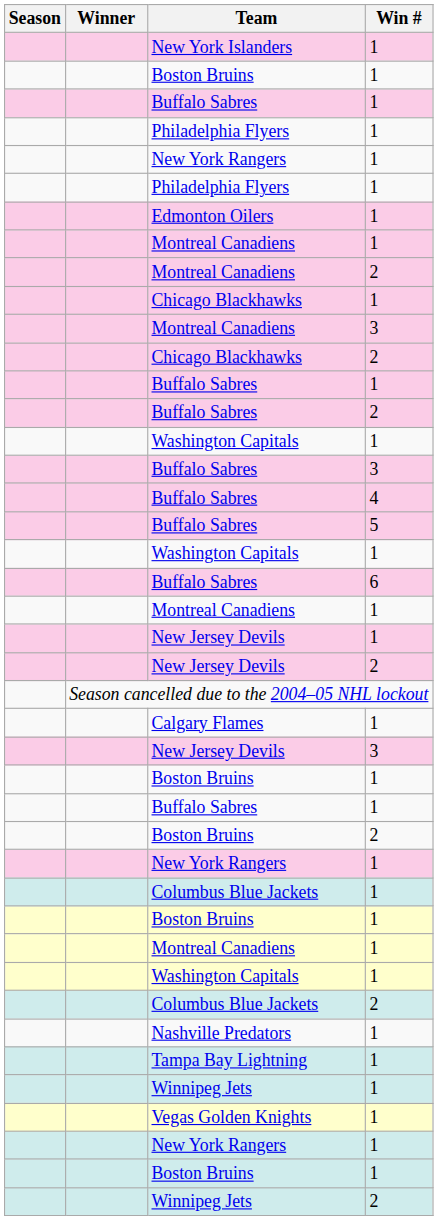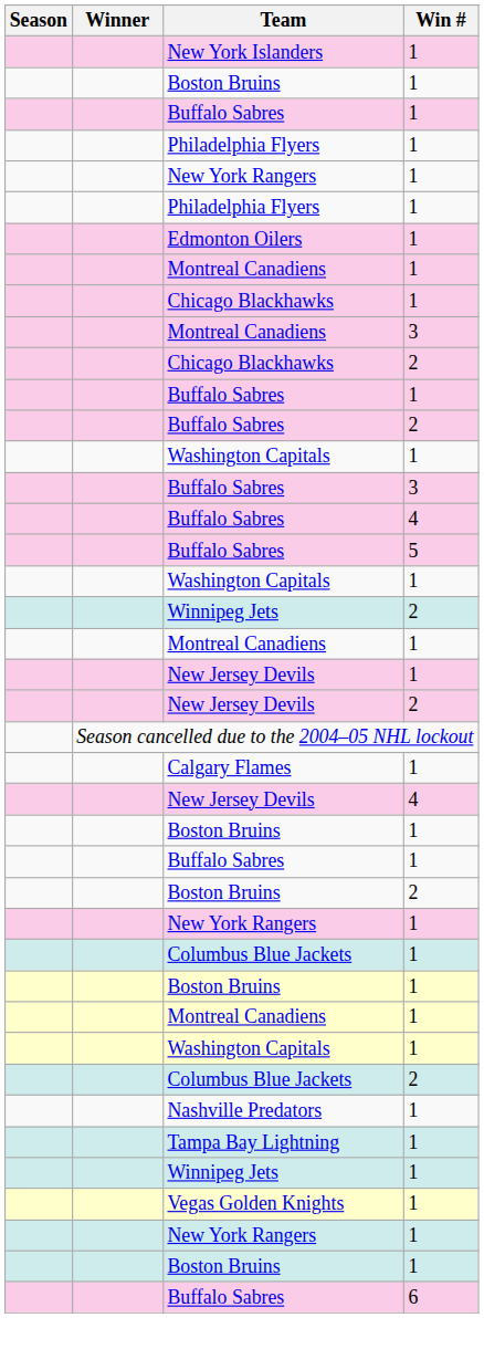 <table class="wikitable sortable" style="margin: 1em 1em 1em 0; background: #f9f9f9; border: 1px #aaa solid; border-collapse: collapse">
 <tr>
 <th>Season</th>
 <th>Winner</th>
 <th>Team</th>
 <th>Win #</th>
 </tr>
 <tr bgcolor="#FBCCE7">
 <td></td>
 <td></td>
 <td><a href='#'>New York Islanders</a></td>
 <td>1</td>
 </tr>
 <tr>
 <td></td>
 <td></td>
 <td><a href='#'>Boston Bruins</a></td>
 <td>1</td>
 </tr>
 <tr bgcolor="#FBCCE7">
 <td></td>
 <td></td>
 <td><a href='#'>Buffalo Sabres</a></td>
 <td>1</td>
 </tr>
 <tr>
 <td></td>
 <td></td>
 <td><a href='#'>Philadelphia Flyers</a></td>
 <td>1</td>
 </tr>
 <tr>
 <td></td>
 <td></td>
 <td><a href='#'>New York Rangers</a></td>
 <td>1</td>
 </tr>
 <tr>
 <td></td>
 <td></td>
 <td><a href='#'>Philadelphia Flyers</a></td>
 <td>1</td>
 </tr>
 <tr bgcolor="#FBCCE7">
 <td></td>
 <td></td>
 <td><a href='#'>Edmonton Oilers</a></td>
 <td>1</td>
 </tr>
 <tr bgcolor="#FBCCE7">
 <td></td>
 <td></td>
 <td><a href='#'>Montreal Canadiens</a></td>
 <td>1</td>
-</tr>
-<tr bgcolor="#FBCCE7">
-<td></td>
-<td></td>
-<td><a href='#'>Montreal Canadiens</a></td>
-<td>2</td>
 </tr>
 <tr bgcolor="#FBCCE7">
 <td></td>
 <td></td>
 <td><a href='#'>Chicago Blackhawks</a></td>
 <td>1</td>
 </tr>
 <tr bgcolor="#FBCCE7">
 <td></td>
 <td></td>
 <td><a href='#'>Montreal Canadiens</a></td>
 <td>3</td>
 </tr>
 <tr bgcolor="#FBCCE7">
 <td></td>
 <td></td>
 <td><a href='#'>Chicago Blackhawks</a></td>
 <td>2</td>
 </tr>
 <tr bgcolor="#FBCCE7">
 <td></td>
 <td></td>
 <td><a href='#'>Buffalo Sabres</a></td>
 <td>1</td>
 </tr>
 <tr bgcolor="#FBCCE7">
 <td></td>
 <td></td>
 <td><a href='#'>Buffalo Sabres</a></td>
 <td>2</td>
 </tr>
 <tr>
 <td></td>
 <td></td>
 <td><a href='#'>Washington Capitals</a></td>
 <td>1</td>
 </tr>
 <tr bgcolor="#FBCCE7">
 <td></td>
 <td></td>
 <td><a href='#'>Buffalo Sabres</a></td>
 <td>3</td>
 </tr>
 <tr bgcolor="#FBCCE7">
 <td></td>
 <td></td>
 <td><a href='#'>Buffalo Sabres</a></td>
 <td>4</td>
 </tr>
 <tr bgcolor="#FBCCE7">
 <td></td>
 <td></td>
 <td><a href='#'>Buffalo Sabres</a></td>
 <td>5</td>
 </tr>
 <tr>
 <td></td>
 <td></td>
 <td><a href='#'>Washington Capitals</a></td>
 <td>1</td>
 </tr>
-<tr bgcolor="#FBCCE7">
+<tr bgcolor="#CFECEC">
 <td></td>
 <td></td>
-<td><a href='#'>Buffalo Sabres</a></td>
-<td>6</td>
+<td><a href='#'>Winnipeg Jets</a></td>
+<td>2</td>
 </tr>
 <tr>
 <td></td>
 <td></td>
 <td><a href='#'>Montreal Canadiens</a></td>
 <td>1</td>
 </tr>
 <tr bgcolor="#FBCCE7">
 <td></td>
 <td></td>
 <td><a href='#'>New Jersey Devils</a></td>
 <td>1</td>
 </tr>
 <tr bgcolor="#FBCCE7">
 <td></td>
 <td></td>
 <td><a href='#'>New Jersey Devils</a></td>
 <td>2</td>
 </tr>
 <tr>
 <td></td>
 <td colspan="3" align="center"><em>Season cancelled due to the <a href='#'>2004–05 NHL lockout</a></em></td>
 </tr>
 <tr>
 <td></td>
 <td></td>
 <td><a href='#'>Calgary Flames</a></td>
 <td>1</td>
 </tr>
 <tr bgcolor="#FBCCE7">
 <td></td>
 <td></td>
 <td><a href='#'>New Jersey Devils</a></td>
-<td>3</td>
+<td>4</td>
 </tr>
 <tr>
 <td></td>
 <td></td>
 <td><a href='#'>Boston Bruins</a></td>
 <td>1</td>
 </tr>
 <tr>
 <td></td>
 <td></td>
 <td><a href='#'>Buffalo Sabres</a></td>
 <td>1</td>
 </tr>
 <tr>
 <td></td>
 <td></td>
 <td><a href='#'>Boston Bruins</a></td>
 <td>2</td>
 </tr>
 <tr bgcolor="#FBCCE7">
 <td></td>
 <td></td>
 <td><a href='#'>New York Rangers</a></td>
 <td>1</td>
 </tr>
 <tr bgcolor="#CFECEC">
 <td></td>
 <td></td>
 <td><a href='#'>Columbus Blue Jackets</a></td>
 <td>1</td>
 </tr>
 <tr bgcolor="#ffffcc">
 <td></td>
 <td></td>
 <td><a href='#'>Boston Bruins</a></td>
 <td>1</td>
 </tr>
 <tr bgcolor="#ffffcc">
 <td></td>
 <td></td>
 <td><a href='#'>Montreal Canadiens</a></td>
 <td>1</td>
 </tr>
 <tr bgcolor="#ffffcc">
 <td></td>
 <td></td>
 <td><a href='#'>Washington Capitals</a></td>
 <td>1</td>
 </tr>
 <tr bgcolor="#CFECEC">
 <td></td>
 <td></td>
 <td><a href='#'>Columbus Blue Jackets</a></td>
 <td>2</td>
 </tr>
 <tr>
 <td></td>
 <td></td>
 <td><a href='#'>Nashville Predators</a></td>
 <td>1</td>
 </tr>
 <tr bgcolor="#CFECEC">
 <td></td>
 <td></td>
 <td><a href='#'>Tampa Bay Lightning</a></td>
 <td>1</td>
 </tr>
 <tr bgcolor="#CFECEC">
 <td></td>
 <td></td>
 <td><a href='#'>Winnipeg Jets</a></td>
 <td>1</td>
 </tr>
 <tr bgcolor="#ffffcc">
 <td></td>
 <td></td>
 <td><a href='#'>Vegas Golden Knights</a></td>
 <td>1</td>
 </tr>
 <tr bgcolor="#CFECEC">
 <td></td>
 <td></td>
 <td><a href='#'>New York Rangers</a></td>
 <td>1</td>
 </tr>
 <tr bgcolor="#CFECEC">
 <td></td>
 <td></td>
 <td><a href='#'>Boston Bruins</a></td>
 <td>1</td>
 </tr>
-<tr bgcolor="#CFECEC">
+<tr bgcolor="#FBCCE7">
 <td></td>
 <td></td>
-<td><a href='#'>Winnipeg Jets</a></td>
-<td>2</td>
+<td><a href='#'>Buffalo Sabres</a></td>
+<td>6</td>
 </tr>
 </table>
